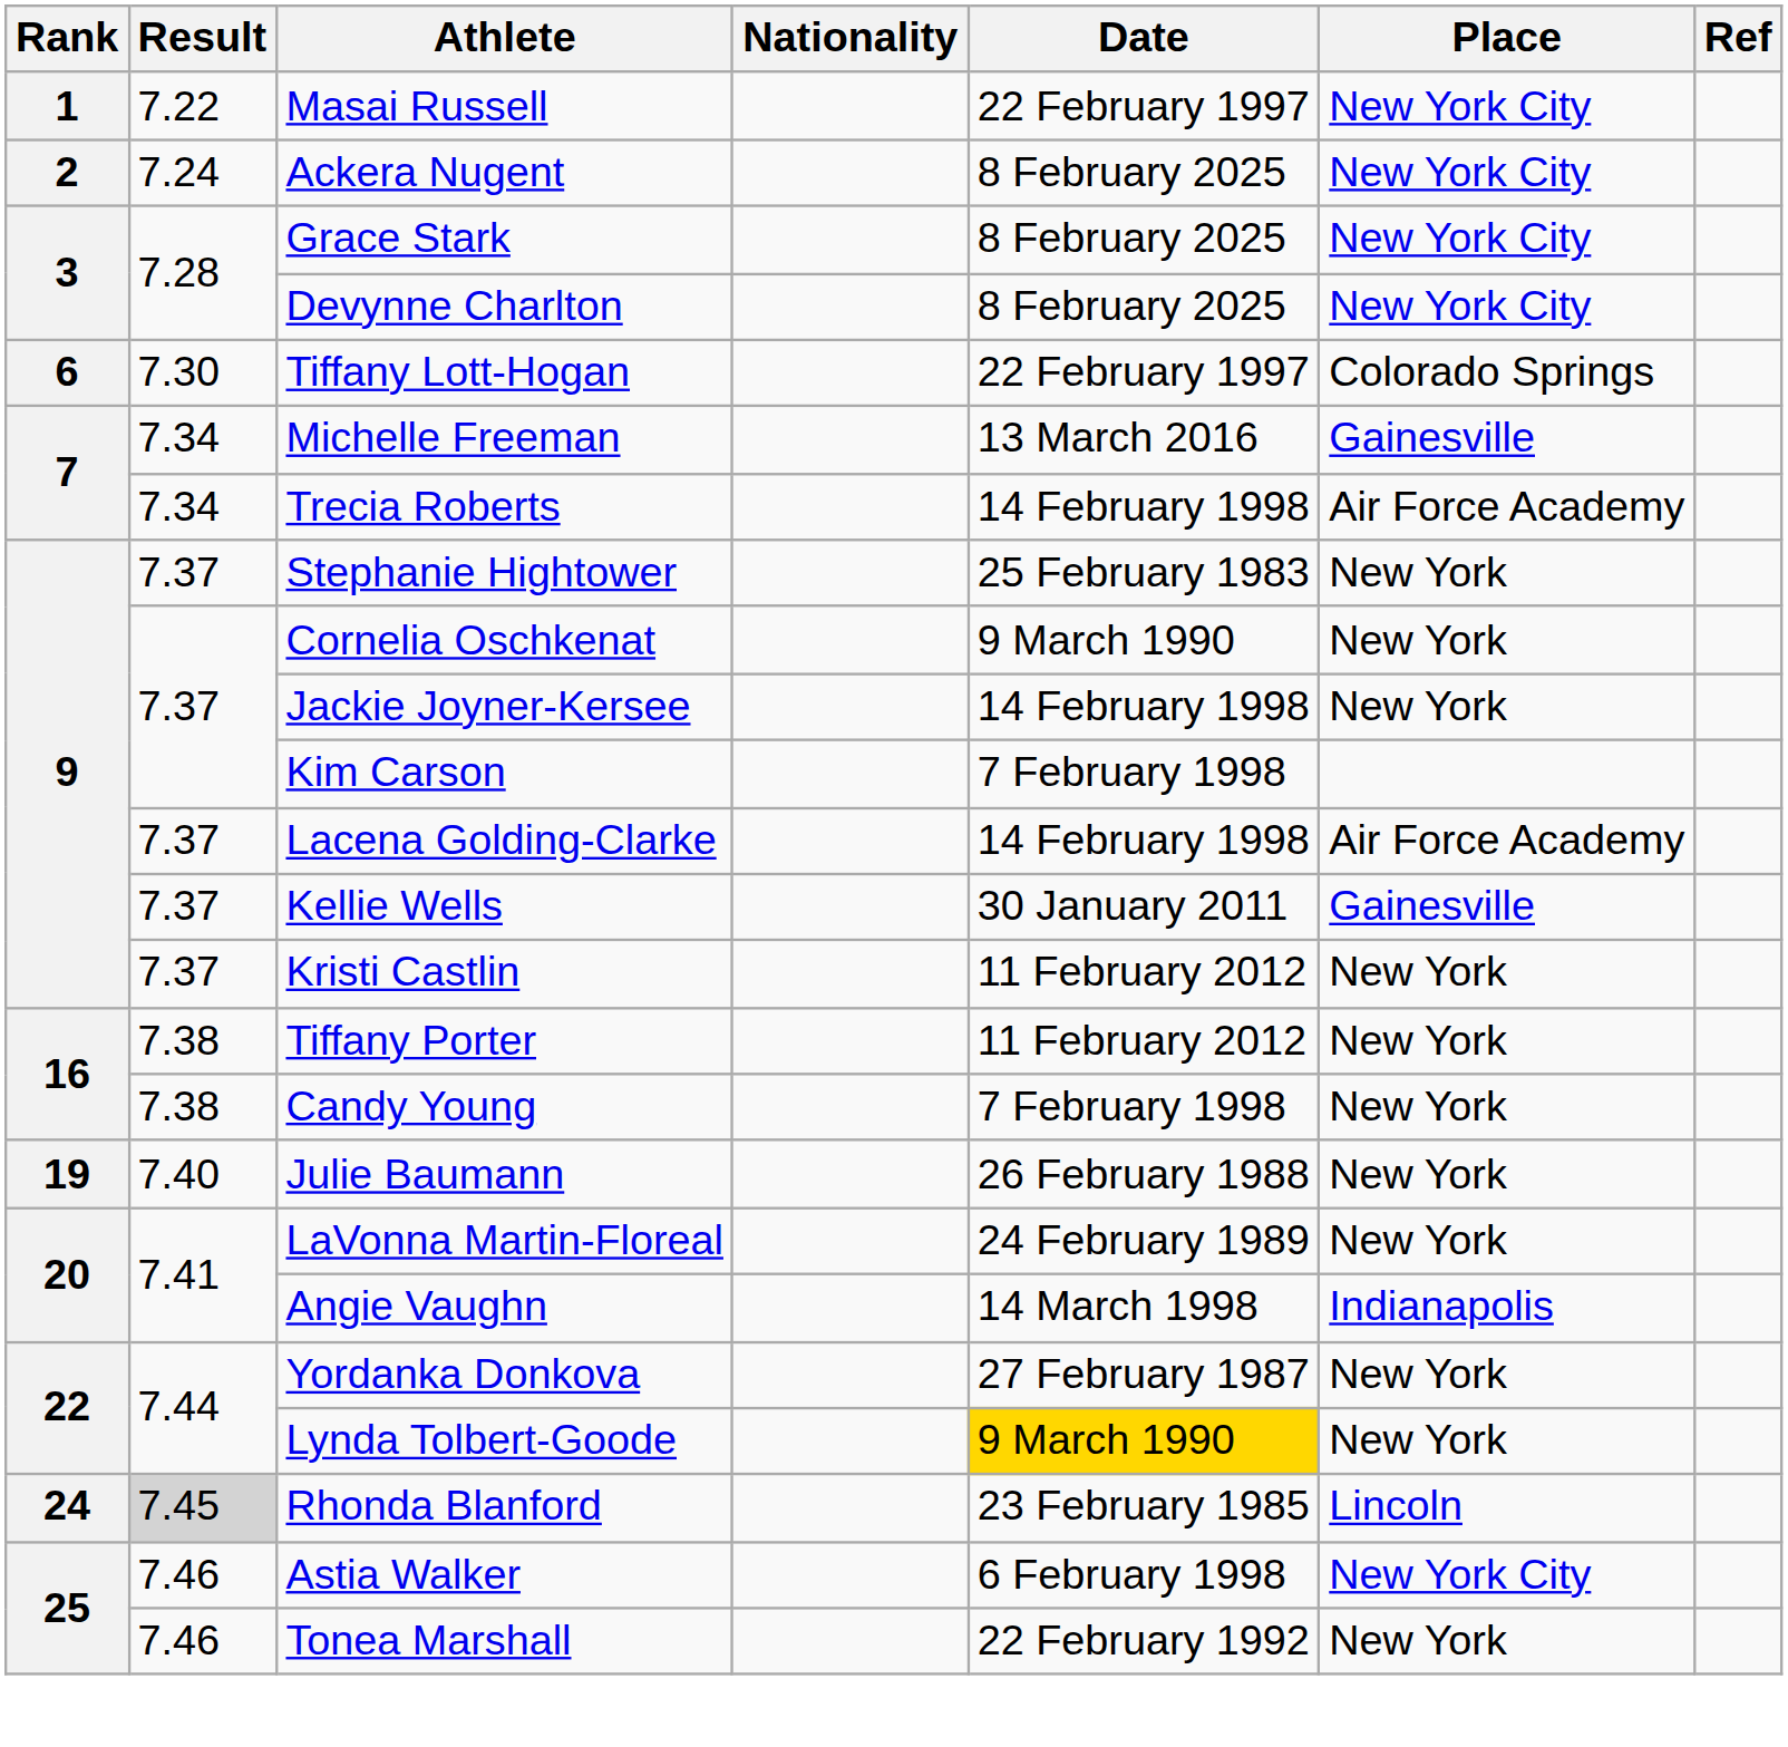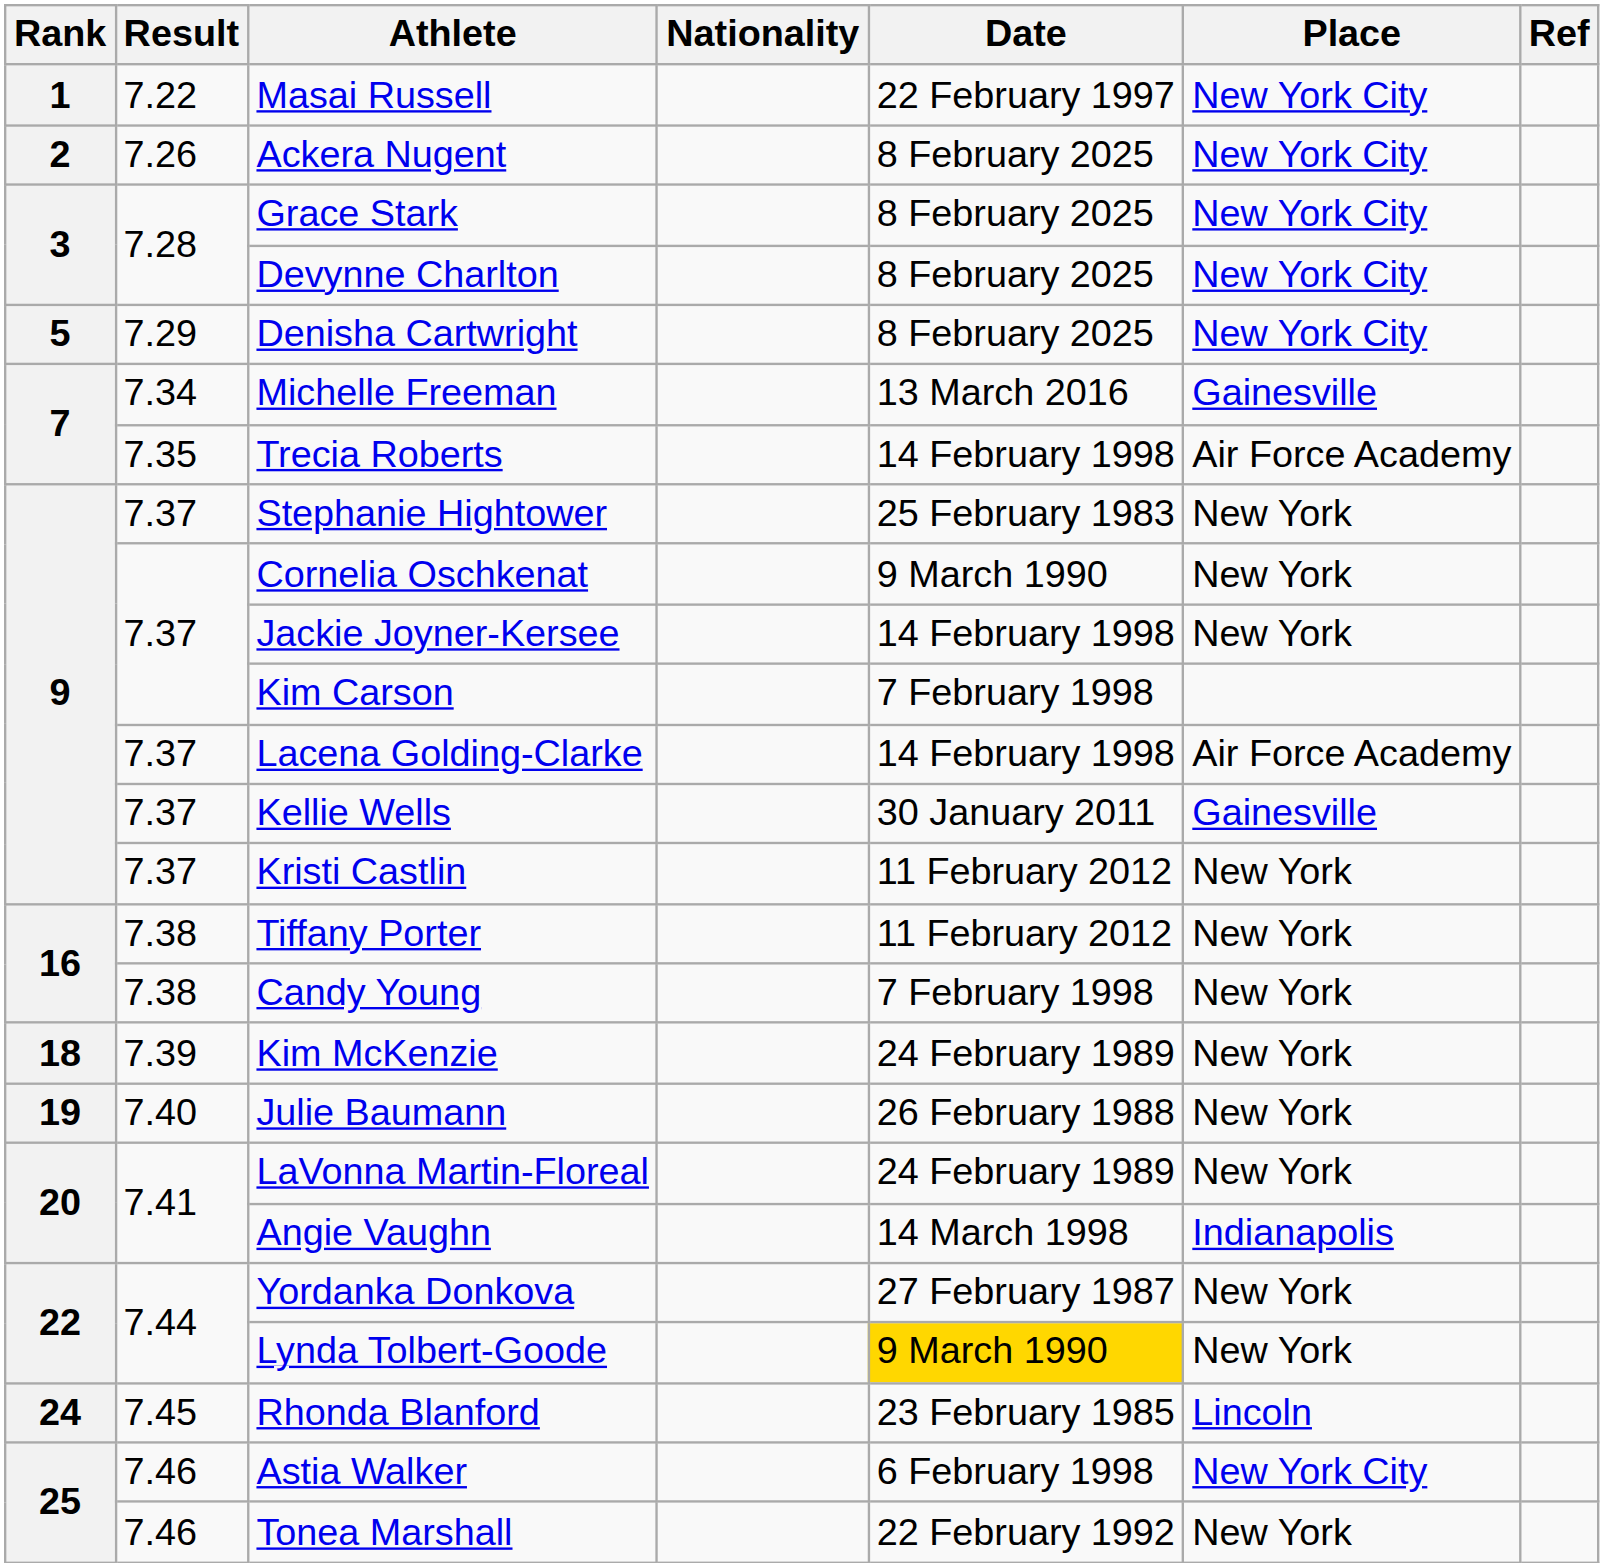 <table class="wikitable">
 <tr>
 <th>Rank</th>
 <th>Result</th>
 <th>Athlete</th>
 <th>Nationality</th>
 <th>Date</th>
 <th>Place</th>
 <th>Ref</th>
 </tr>
 <tr>
 <th>1</th>
 <td>7.22</td>
 <td><a href='#'>Masai Russell</a></td>
 <td></td>
 <td>22 February 1997</td>
 <td><a href='#'>New York City</a></td>
 <td></td>
 </tr>
 <tr>
 <th>2</th>
-<td>7.24</td>
+<td>7.26</td>
 <td><a href='#'>Ackera Nugent</a></td>
 <td></td>
 <td>8 February 2025</td>
 <td><a href='#'>New York City</a></td>
 <td></td>
 </tr>
 <tr>
 <th rowspan=2>3</th>
 <td rowspan=2>7.28</td>
 <td><a href='#'>Grace Stark</a></td>
 <td></td>
 <td>8 February 2025</td>
 <td><a href='#'>New York City</a></td>
 <td></td>
 </tr>
 <tr>
 <td><a href='#'>Devynne Charlton</a></td>
 <td></td>
 <td>8 February 2025</td>
 <td><a href='#'>New York City</a></td>
 <td></td>
 </tr>
 <tr>
-<th>6</th>
-<td>7.30 </td>
-<td><a href='#'>Tiffany Lott-Hogan</a></td>
+<th>5</th>
+<td>7.29</td>
+<td><a href='#'>Denisha Cartwright</a></td>
 <td></td>
-<td>22 February 1997</td>
-<td>Colorado Springs</td>
+<td>8 February 2025</td>
+<td><a href='#'>New York City</a></td>
 <td></td>
 </tr>
 <tr>
 <th rowspan=2>7</th>
 <td>7.34</td>
 <td><a href='#'>Michelle Freeman</a></td>
 <td></td>
 <td>13 March 2016</td>
 <td><a href='#'>Gainesville</a></td>
 <td></td>
 </tr>
 <tr>
-<td>7.34 </td>
+<td>7.35 </td>
 <td><a href='#'>Trecia Roberts</a></td>
 <td></td>
 <td>14 February 1998</td>
 <td>Air Force Academy</td>
 <td></td>
 </tr>
 <tr>
 <th rowspan=7>9</th>
 <td>7.37</td>
 <td><a href='#'>Stephanie Hightower</a></td>
 <td></td>
 <td>25 February 1983</td>
 <td>New York</td>
 <td></td>
 </tr>
 <tr>
 <td rowspan=3>7.37</td>
 <td><a href='#'>Cornelia Oschkenat</a></td>
 <td></td>
 <td>9 March 1990</td>
 <td>New York</td>
 <td></td>
 </tr>
 <tr>
 <td><a href='#'>Jackie Joyner-Kersee</a></td>
 <td></td>
 <td>14 February 1998</td>
 <td>New York</td>
 <td></td>
 </tr>
 <tr>
 <td><a href='#'>Kim Carson</a></td>
 <td></td>
 <td>7 February 1998</td>
 <td></td>
 <td></td>
 </tr>
 <tr>
 <td>7.37 </td>
 <td><a href='#'>Lacena Golding-Clarke</a></td>
 <td></td>
 <td>14 February 1998</td>
 <td>Air Force Academy</td>
 <td></td>
 </tr>
 <tr>
 <td>7.37</td>
 <td><a href='#'>Kellie Wells</a></td>
 <td></td>
 <td>30 January 2011</td>
 <td><a href='#'>Gainesville</a></td>
 <td></td>
 </tr>
 <tr>
 <td>7.37</td>
 <td><a href='#'>Kristi Castlin</a></td>
 <td></td>
 <td>11 February 2012</td>
 <td>New York</td>
 <td></td>
 </tr>
 <tr>
 <th rowspan=2>16</th>
 <td>7.38</td>
 <td><a href='#'>Tiffany Porter</a></td>
 <td></td>
 <td>11 February 2012</td>
 <td>New York</td>
 <td></td>
 </tr>
 <tr>
 <td>7.38</td>
 <td><a href='#'>Candy Young</a></td>
 <td></td>
 <td>7 February 1998</td>
 <td>New York</td>
 <td></td>
 </tr>
 <tr>
+<th>18</th>
+<td>7.39</td>
+<td><a href='#'>Kim McKenzie</a></td>
+<td></td>
+<td>24 February 1989</td>
+<td>New York</td>
+<td></td>
+</tr>
+<tr>
 <th>19</th>
 <td>7.40</td>
 <td><a href='#'>Julie Baumann</a></td>
 <td></td>
 <td>26 February 1988</td>
 <td>New York</td>
 <td></td>
 </tr>
 <tr>
 <th rowspan=2>20</th>
 <td rowspan=2>7.41</td>
 <td><a href='#'>LaVonna Martin-Floreal</a></td>
 <td></td>
 <td>24 February 1989</td>
 <td>New York</td>
 <td></td>
 </tr>
 <tr>
 <td><a href='#'>Angie Vaughn</a></td>
 <td></td>
 <td>14 March 1998</td>
 <td><a href='#'>Indianapolis</a></td>
 <td></td>
 </tr>
 <tr>
 <th rowspan=2>22</th>
 <td rowspan=2>7.44</td>
 <td><a href='#'>Yordanka Donkova</a></td>
 <td></td>
 <td>27 February 1987</td>
 <td>New York</td>
 <td></td>
 </tr>
 <tr>
 <td><a href='#'>Lynda Tolbert-Goode</a></td>
 <td></td>
 <td style="background: gold;">9 March 1990</td>
 <td>New York</td>
 <td></td>
 </tr>
 <tr>
 <th>24</th>
-<td style="background: lightgrey;">7.45</td>
+<td>7.45</td>
 <td><a href='#'>Rhonda Blanford</a></td>
 <td></td>
 <td>23 February 1985</td>
 <td><a href='#'>Lincoln</a></td>
 <td></td>
 </tr>
 <tr>
 <th rowspan=2>25</th>
 <td>7.46 </td>
 <td><a href='#'>Astia Walker</a></td>
 <td></td>
 <td>6 February 1998</td>
 <td><a href='#'>New York City</a></td>
 <td></td>
 </tr>
 <tr>
 <td>7.46</td>
 <td><a href='#'>Tonea Marshall</a></td>
 <td></td>
 <td>22 February 1992</td>
 <td>New York</td>
 <td></td>
 </tr>
 </table>
